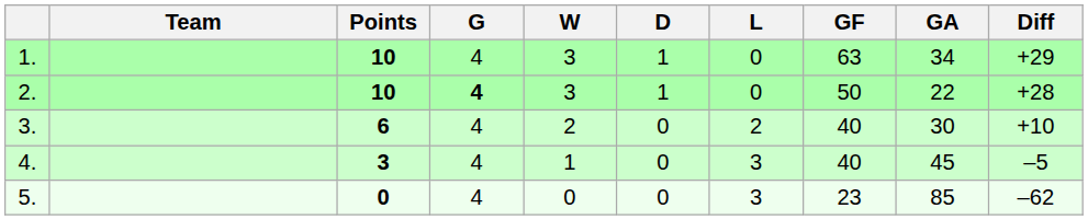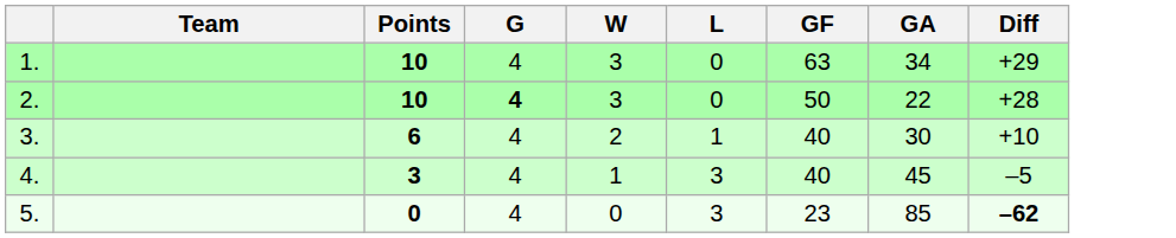 <table class=wikitable style="text-align:center">
 <tr bgcolor="#DCDCDC">
 <th width="25"></th>
 <th width="200">Team</th>
 <th width="60">Points</th>
 <th width="60">G</th>
 <th width="60">W</th>
-<th width="60">D</th>
 <th width="60">L</th>
 <th width="60">GF</th>
 <th width="60">GA</th>
 <th width="60">Diff</th>
 </tr>
 <tr bgcolor=#AAFFAA>
 <td>1.</td>
 <td align=left></td>
 <td><strong>10</strong></td>
 <td>4</td>
 <td>3</td>
-<td>1</td>
 <td>0</td>
 <td>63</td>
 <td>34</td>
 <td>+29</td>
 </tr>
 <tr bgcolor=#AAFFAA>
 <td>2.</td>
 <td align=left></td>
 <td><strong>10</strong></td>
 <td><strong>4</strong></td>
 <td>3</td>
-<td>1</td>
 <td>0</td>
 <td>50</td>
 <td>22</td>
 <td>+28</td>
 </tr>
 <tr bgcolor=#CCFFCC>
 <td>3.</td>
 <td align=left></td>
 <td><strong>6</strong></td>
 <td>4</td>
 <td>2</td>
-<td>0</td>
-<td>2</td>
+<td>1</td>
 <td>40</td>
 <td>30</td>
 <td>+10</td>
 </tr>
 <tr bgcolor=#CCFFCC>
 <td>4.</td>
 <td align=left></td>
 <td><strong>3</strong></td>
 <td>4</td>
 <td>1</td>
-<td>0</td>
 <td>3</td>
 <td>40</td>
 <td>45</td>
 <td>–5</td>
 </tr>
 <tr bgcolor=#EEFFEE>
 <td>5.</td>
 <td align=left></td>
 <td><strong>0</strong></td>
 <td>4</td>
 <td>0</td>
-<td>0</td>
 <td>3</td>
 <td>23</td>
 <td>85</td>
-<td>–62</td>
+<td><strong>–62</strong></td>
 </tr>
 </table>
